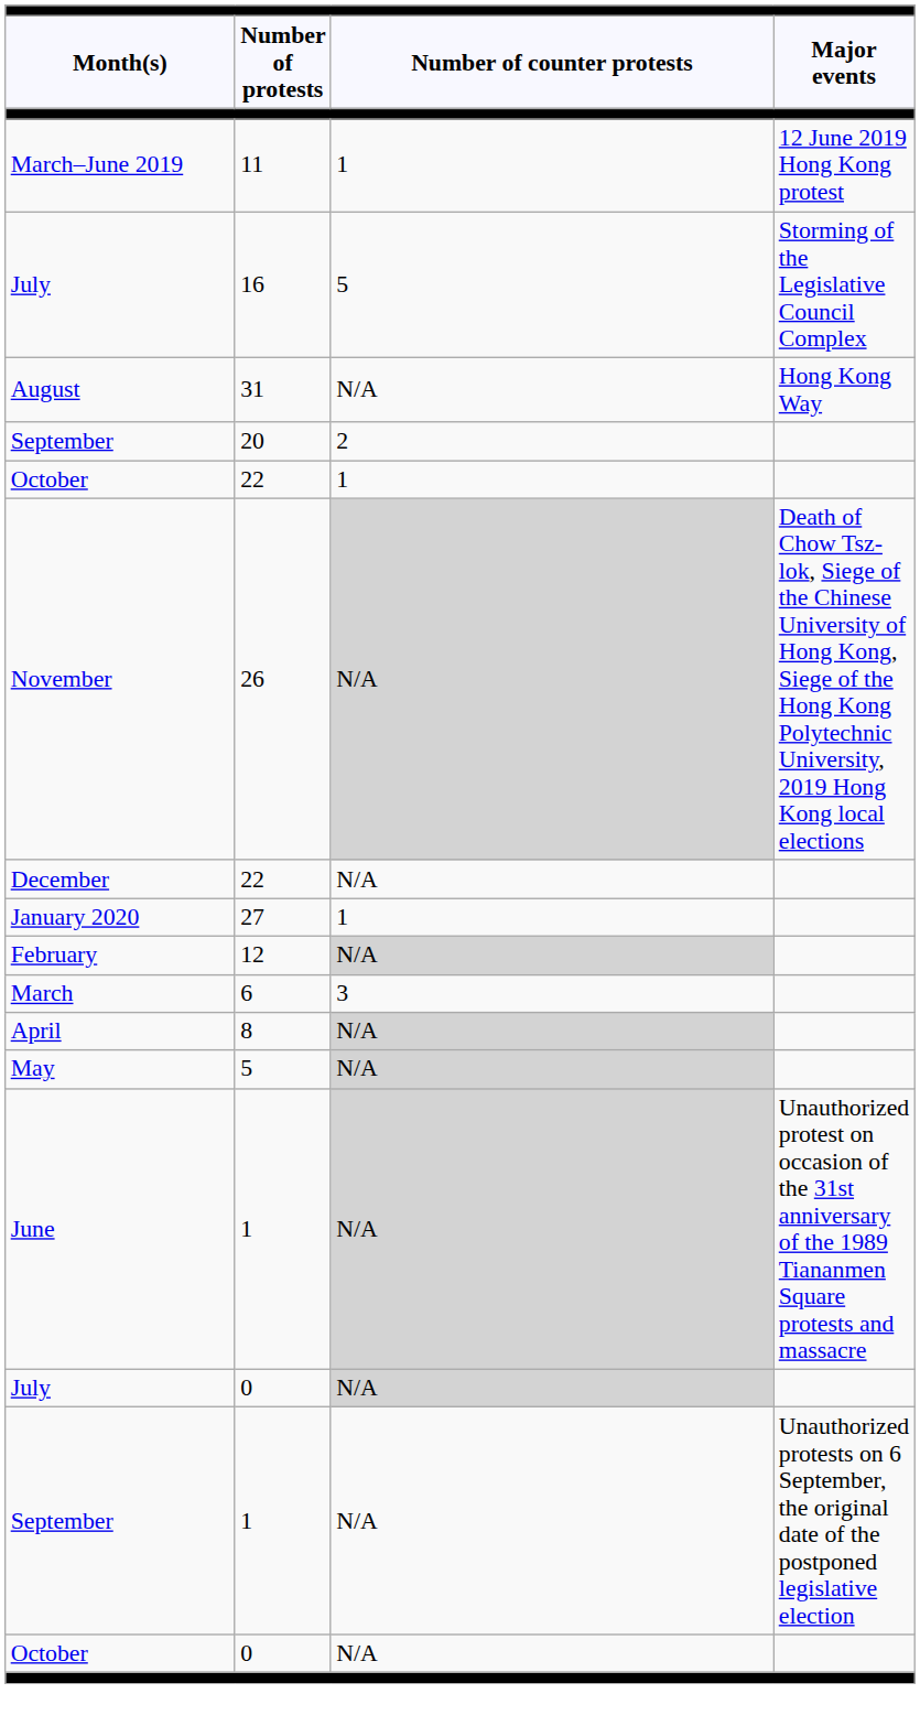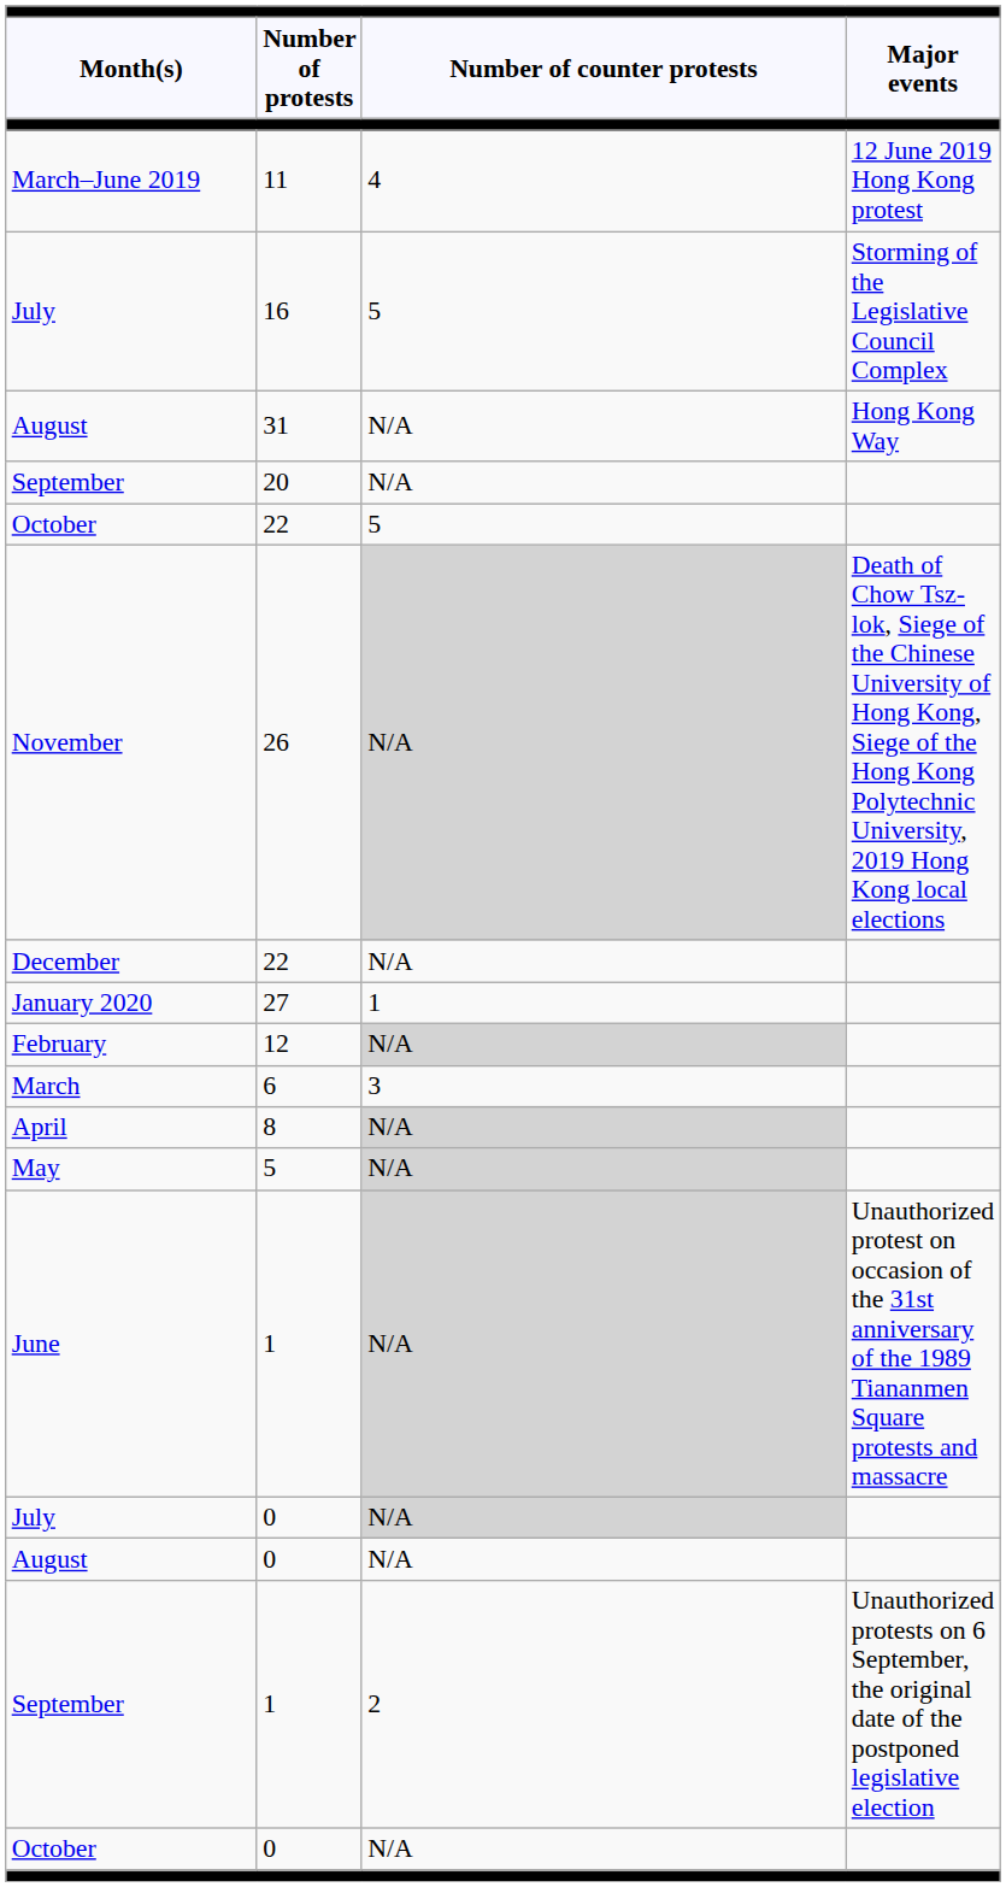 <table class="wikitable sortable">
 <tr bgcolor="#000000">
 <td colspan="4"></td>
 </tr>
 <tr align="center" bgcolor="#F8F8FF">
 <td style="width:150px;"><strong>Month(s)</strong></td>
 <td><strong>Number of protests</strong> </td>
 <td><strong>Number of counter protests</strong> </td>
 <td><strong>Major events</strong></td>
 </tr>
 <tr bgcolor="#000000">
 <td colspan="4"></td>
 </tr>
 <tr>
 <td><a href='#'>March–June 2019</a></td>
 <td>11</td>
-<td>1</td>
+<td>4</td>
 <td><a href='#'>12 June 2019 Hong Kong protest</a></td>
 </tr>
 <tr>
 <td><a href='#'>July</a></td>
 <td>16</td>
 <td>5</td>
 <td><a href='#'>Storming of the Legislative Council Complex</a></td>
 </tr>
 <tr>
 <td><a href='#'>August</a></td>
 <td>31</td>
 <td>N/A</td>
 <td><a href='#'>Hong Kong Way</a></td>
 </tr>
 <tr>
 <td><a href='#'>September</a></td>
 <td>20</td>
-<td>2</td>
+<td>N/A</td>
 <td></td>
 </tr>
 <tr>
 <td><a href='#'>October</a></td>
 <td>22</td>
-<td>1</td>
+<td>5</td>
 <td></td>
 </tr>
 <tr>
 <td><a href='#'>November</a></td>
 <td>26</td>
 <td data-sort-value="0" style="width: 300px; background: lightgray;">N/A</td>
 <td><a href='#'>Death of Chow Tsz-lok</a>, <a href='#'>Siege of the Chinese University of Hong Kong</a>,  <a href='#'>Siege of the Hong Kong Polytechnic University</a>, <a href='#'>2019 Hong Kong local elections</a></td>
 </tr>
 <tr>
 <td><a href='#'>December</a></td>
 <td>22</td>
 <td>N/A</td>
 <td></td>
 </tr>
 <tr>
 <td><a href='#'>January 2020</a></td>
 <td>27</td>
 <td>1</td>
 <td></td>
 </tr>
 <tr>
 <td><a href='#'>February</a></td>
 <td>12</td>
 <td data-sort-value="0" style="width: 300px; background: lightgray;">N/A</td>
 <td></td>
 </tr>
 <tr>
 <td><a href='#'>March</a></td>
 <td>6</td>
 <td>3</td>
 <td></td>
 </tr>
 <tr>
 <td><a href='#'>April</a></td>
 <td>8</td>
 <td data-sort-value="0" style="width: 300px; background: lightgray;">N/A</td>
 <td></td>
 </tr>
 <tr>
 <td><a href='#'>May</a></td>
 <td>5</td>
 <td data-sort-value="0" style="width: 300px; background: lightgray;">N/A</td>
 <td></td>
 </tr>
 <tr>
 <td><a href='#'>June</a></td>
 <td>1</td>
 <td data-sort-value="0" style="width: 300px; background: lightgray;">N/A</td>
 <td>Unauthorized protest on occasion of the <a href='#'>31st anniversary of the 1989 Tiananmen Square protests and massacre</a></td>
 </tr>
 <tr>
 <td><a href='#'>July</a></td>
 <td>0</td>
 <td data-sort-value="0" style="width: 300px; background: lightgray;">N/A</td>
 <td></td>
 </tr>
 <tr>
+<td><a href='#'>August</a></td>
+<td>0</td>
+<td>N/A</td>
+<td></td>
+</tr>
+<tr>
 <td><a href='#'>September</a></td>
 <td>1</td>
-<td>N/A</td>
+<td>2</td>
 <td>Unauthorized protests on 6 September, the original date of the postponed <a href='#'>legislative election</a></td>
 </tr>
 <tr>
 <td><a href='#'>October</a></td>
 <td>0</td>
 <td>N/A</td>
 <td></td>
 </tr>
 <tr bgcolor="#000000">
 <td colspan="4"></td>
 </tr>
 </table>
